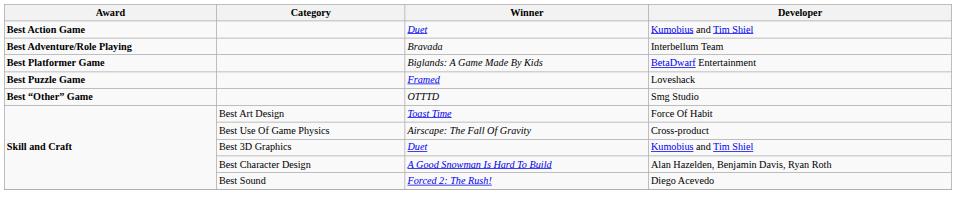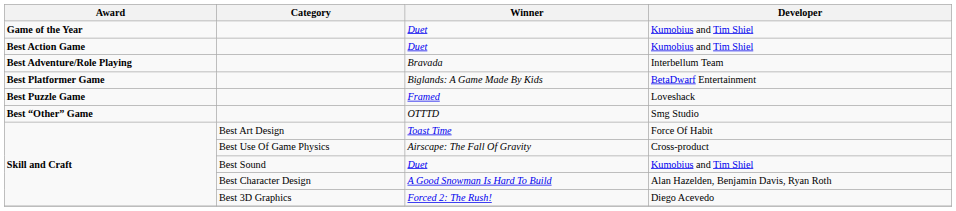 <table class="wikitable" style="font-size:85%;width:100%;">
 <tr>
 <th><strong>Award</strong></th>
 <th><strong>Category</strong></th>
 <th><strong>Winner</strong></th>
 <th><strong>Developer</strong></th>
+</tr>
+<tr>
+<td><strong>Game of the Year</strong></td>
+<td></td>
+<td><em><a href='#'>Duet</a></em></td>
+<td><a href='#'>Kumobius</a> and <a href='#'>Tim Shiel</a></td>
 </tr>
 <tr>
 <td><strong>Best Action Game</strong></td>
 <td></td>
 <td><em><a href='#'>Duet</a></em></td>
 <td><a href='#'>Kumobius</a> and <a href='#'>Tim Shiel</a></td>
 </tr>
 <tr>
 <td><strong>Best Adventure/Role Playing</strong></td>
 <td></td>
 <td><em>Bravada</em></td>
 <td>Interbellum Team</td>
 </tr>
 <tr>
 <td><strong>Best Platformer Game</strong></td>
 <td></td>
 <td><em>Biglands: A Game Made By Kids</em></td>
 <td><a href='#'>BetaDwarf</a> Entertainment</td>
 </tr>
 <tr>
 <td><strong>Best Puzzle Game</strong></td>
 <td></td>
 <td><em><a href='#'>Framed</a></em></td>
 <td>Loveshack</td>
 </tr>
 <tr>
 <td><strong>Best “Other” Game</strong></td>
 <td></td>
 <td><em>OTTTD</em></td>
 <td>Smg Studio</td>
 </tr>
 <tr>
 <td rowspan="5"><strong>Skill and Craft</strong></td>
 <td>Best Art Design</td>
 <td><em><a href='#'>Toast Time</a></em></td>
 <td>Force Of Habit</td>
 </tr>
 <tr>
 <td>Best Use Of Game Physics</td>
 <td><em>Airscape: The Fall Of Gravity</em></td>
 <td>Cross-product</td>
 </tr>
 <tr>
-<td>Best 3D Graphics</td>
+<td>Best Sound</td>
 <td><em><a href='#'>Duet</a></em></td>
 <td><a href='#'>Kumobius</a> and <a href='#'>Tim Shiel</a></td>
 </tr>
 <tr>
 <td>Best Character Design</td>
 <td><em><a href='#'>A Good Snowman Is Hard To Build</a></em></td>
 <td>Alan Hazelden, Benjamin Davis, Ryan Roth</td>
 </tr>
 <tr>
-<td>Best Sound</td>
+<td>Best 3D Graphics</td>
 <td><em><a href='#'>Forced 2: The Rush!</a></em></td>
 <td>Diego Acevedo</td>
 </tr>
 <tr>
 </tr>
 </table>
